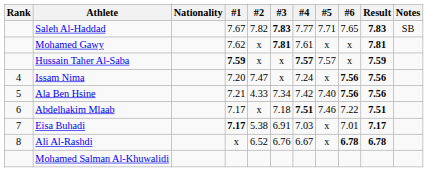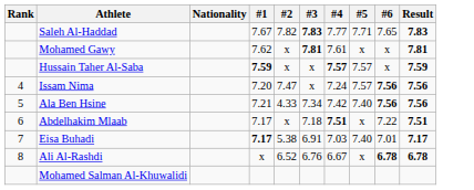 <table class="wikitable sortable" style="text-align:center">
 <tr>
 <th>Rank</th>
 <th>Athlete</th>
 <th>Nationality</th>
 <th>#1</th>
 <th>#2</th>
 <th>#3</th>
 <th>#4</th>
 <th>#5</th>
 <th>#6</th>
 <th>Result</th>
-<th>Notes</th>
 </tr>
 <tr>
 <td></td>
 <td align="left"><a href='#'>Saleh Al-Haddad</a></td>
 <td align=left></td>
 <td>7.67</td>
 <td>7.82</td>
 <td><strong>7.83</strong></td>
 <td>7.77</td>
 <td>7.71</td>
 <td>7.65</td>
 <td><strong>7.83</strong></td>
-<td>SB</td>
 </tr>
 <tr>
 <td></td>
 <td align="left"><a href='#'>Mohamed Gawy</a></td>
 <td align=left></td>
 <td>7.62</td>
 <td>x</td>
 <td><strong>7.81</strong></td>
 <td>7.61</td>
 <td>x</td>
 <td>x</td>
 <td><strong>7.81</strong></td>
-<td></td>
 </tr>
 <tr>
 <td></td>
 <td align="left"><a href='#'>Hussain Taher Al-Saba</a></td>
 <td align=left></td>
 <td><strong>7.59</strong></td>
 <td>x</td>
 <td>x</td>
 <td><strong>7.57</strong></td>
 <td>7.57</td>
 <td>x</td>
 <td><strong>7.59</strong></td>
-<td></td>
 </tr>
 <tr>
 <td>4</td>
 <td align="left"><a href='#'>Issam Nima</a></td>
 <td align=left></td>
 <td>7.20</td>
 <td>7.47</td>
 <td>x</td>
 <td>7.24</td>
-<td>x</td>
+<td>7.57</td>
 <td><strong>7.56</strong></td>
 <td><strong>7.56</strong></td>
-<td></td>
 </tr>
 <tr>
 <td>5</td>
 <td align="left"><a href='#'>Ala Ben Hsine</a></td>
 <td align=left></td>
 <td>7.21</td>
 <td>4.33</td>
 <td>7.34</td>
 <td>7.42</td>
 <td>7.40</td>
 <td><strong>7.56</strong></td>
 <td><strong>7.56</strong></td>
-<td></td>
 </tr>
 <tr>
 <td>6</td>
 <td align="left"><a href='#'>Abdelhakim Mlaab</a></td>
 <td align=left></td>
 <td>7.17</td>
 <td>x</td>
 <td>7.18</td>
 <td><strong>7.51</strong></td>
-<td>7.46</td>
+<td>x</td>
 <td>7.22</td>
 <td><strong>7.51</strong></td>
-<td></td>
 </tr>
 <tr>
 <td>7</td>
 <td align="left"><a href='#'>Eisa Buhadi</a></td>
 <td align=left></td>
 <td><strong>7.17</strong></td>
 <td>5.38</td>
 <td>6.91</td>
 <td>7.03</td>
-<td>x</td>
+<td>7.40</td>
 <td>7.01</td>
 <td><strong>7.17</strong></td>
-<td></td>
 </tr>
 <tr>
 <td>8</td>
 <td align="left"><a href='#'>Ali Al-Rashdi</a></td>
 <td align=left></td>
 <td>x</td>
 <td>6.52</td>
 <td>6.76</td>
 <td>6.67</td>
 <td>x</td>
 <td><strong>6.78</strong></td>
 <td><strong>6.78</strong></td>
-<td></td>
 </tr>
 <tr>
 <td></td>
 <td align="left"><a href='#'>Mohamed Salman Al-Khuwalidi</a></td>
 <td align=left></td>
 <td></td>
 <td></td>
 <td></td>
 <td></td>
 <td></td>
 <td></td>
 <td><strong></strong></td>
-<td></td>
 </tr>
 </table>
